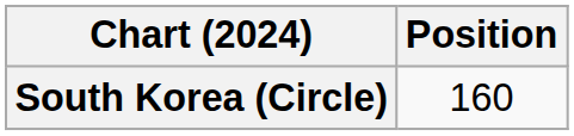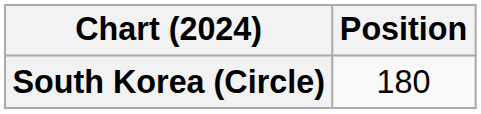 <table class="wikitable plainrowheaders" style="text-align:center">
 <tr>
 <th scope="col">Chart (2024)</th>
 <th scope="col">Position</th>
 </tr>
 <tr>
 <th scope="row">South Korea (Circle)</th>
-<td>160</td>
+<td>180</td>
 </tr>
 </table>
